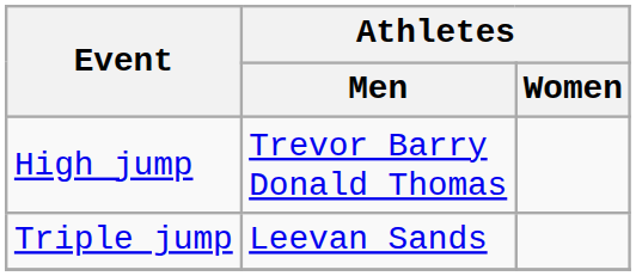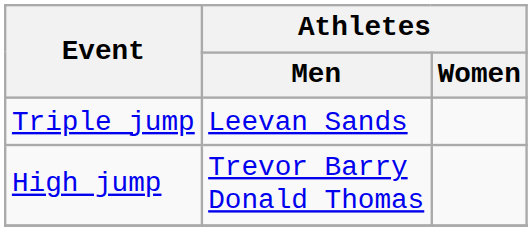 <table class=wikitable style="font-size:90%">
 <tr>
 <th rowspan=2>Event</th>
 <th colspan=2>Athletes</th>
 </tr>
 <tr>
 <th>Men</th>
 <th>Women</th>
 </tr>
 <tr>
+<td><a href='#'>Triple jump</a></td>
+<td><a href='#'>Leevan Sands</a></td>
+<td></td>
+</tr>
+<tr>
 <td><a href='#'>High jump</a></td>
 <td><a href='#'>Trevor Barry</a> <br> <a href='#'>Donald Thomas</a></td>
 <td></td>
 </tr>
 <tr>
-<td><a href='#'>Triple jump</a></td>
-<td><a href='#'>Leevan Sands</a></td>
-<td></td>
-</tr>
-<tr>
 </tr>
 </table>
